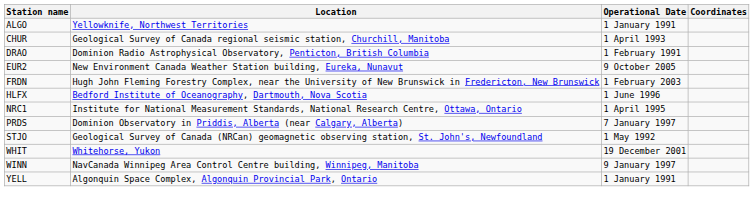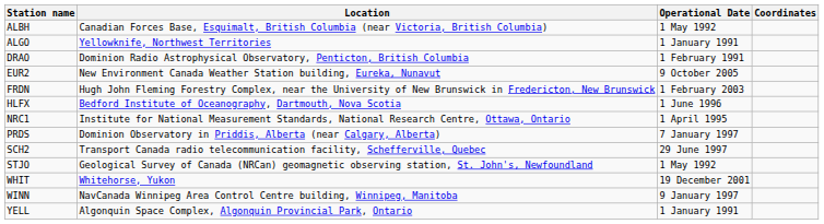 <table class="wikitable sortable">
 <tr>
 <th>Station name</th>
 <th>Location</th>
 <th>Operational Date</th>
 <th>Coordinates</th>
 </tr>
 <tr>
+<td>ALBH</td>
+<td>Canadian Forces Base, <a href='#'>Esquimalt, British Columbia</a> (near <a href='#'>Victoria, British Columbia</a>)</td>
+<td>1 May 1992</td>
+<td></td>
+</tr>
+<tr>
 <td>ALGO</td>
 <td><a href='#'>Yellowknife, Northwest Territories</a></td>
 <td>1 January 1991</td>
-<td></td>
-</tr>
-<tr>
-<td>CHUR</td>
-<td>Geological Survey of Canada regional seismic station, <a href='#'>Churchill, Manitoba</a></td>
-<td>1 April 1993</td>
 <td></td>
 </tr>
 <tr>
 <td>DRAO</td>
 <td>Dominion Radio Astrophysical Observatory, <a href='#'>Penticton, British Columbia</a></td>
 <td>1 February 1991</td>
 <td></td>
 </tr>
 <tr>
 <td>EUR2</td>
 <td>New Environment Canada Weather Station building, <a href='#'>Eureka, Nunavut</a></td>
 <td>9 October 2005</td>
 <td></td>
 </tr>
 <tr>
 <td>FRDN</td>
 <td>Hugh John Fleming Forestry Complex, near the University of New Brunswick in <a href='#'>Fredericton, New Brunswick</a></td>
 <td>1 February 2003</td>
 <td></td>
 </tr>
 <tr>
 <td>HLFX</td>
 <td><a href='#'>Bedford Institute of Oceanography</a>, <a href='#'>Dartmouth, Nova Scotia</a></td>
 <td>1 June 1996</td>
 <td></td>
 </tr>
 <tr>
 <td>NRC1</td>
 <td>Institute for National Measurement Standards, National Research Centre, <a href='#'>Ottawa, Ontario</a></td>
 <td>1 April 1995</td>
 <td></td>
 </tr>
 <tr>
 <td>PRDS</td>
 <td>Dominion Observatory in <a href='#'>Priddis, Alberta</a> (near <a href='#'>Calgary, Alberta</a>)</td>
 <td>7 January 1997</td>
 <td></td>
 </tr>
 <tr>
+<td>SCH2</td>
+<td>Transport Canada radio telecommunication facility, <a href='#'>Schefferville, Quebec</a></td>
+<td>29 June 1997</td>
+<td></td>
+</tr>
+<tr>
 <td>STJO</td>
 <td>Geological Survey of Canada (NRCan) geomagnetic observing station, <a href='#'>St. John's, Newfoundland</a></td>
 <td>1 May 1992</td>
 <td></td>
 </tr>
 <tr>
 <td>WHIT</td>
 <td><a href='#'>Whitehorse, Yukon</a></td>
 <td>19 December 2001</td>
 <td></td>
 </tr>
 <tr>
 <td>WINN</td>
 <td>NavCanada Winnipeg Area Control Centre building, <a href='#'>Winnipeg, Manitoba</a></td>
 <td>9 January 1997</td>
 <td></td>
 </tr>
 <tr>
 <td>YELL</td>
 <td>Algonquin Space Complex, <a href='#'>Algonquin Provincial Park</a>, <a href='#'>Ontario</a></td>
 <td>1 January 1991</td>
 <td></td>
 </tr>
 </table>
